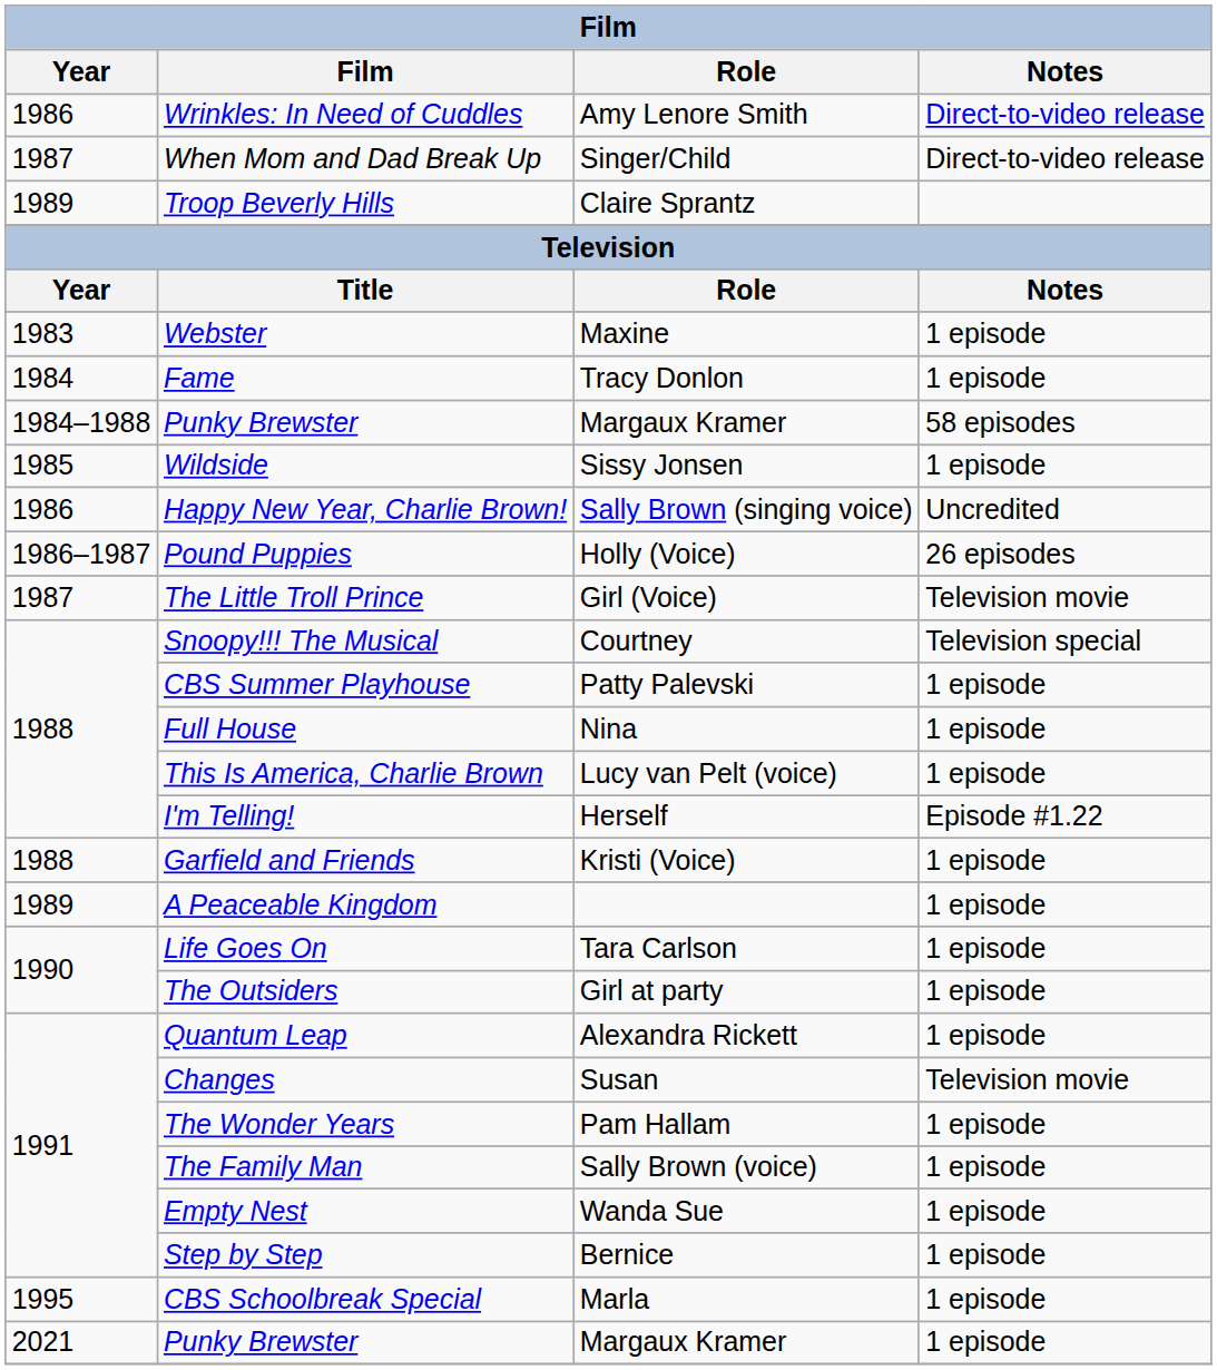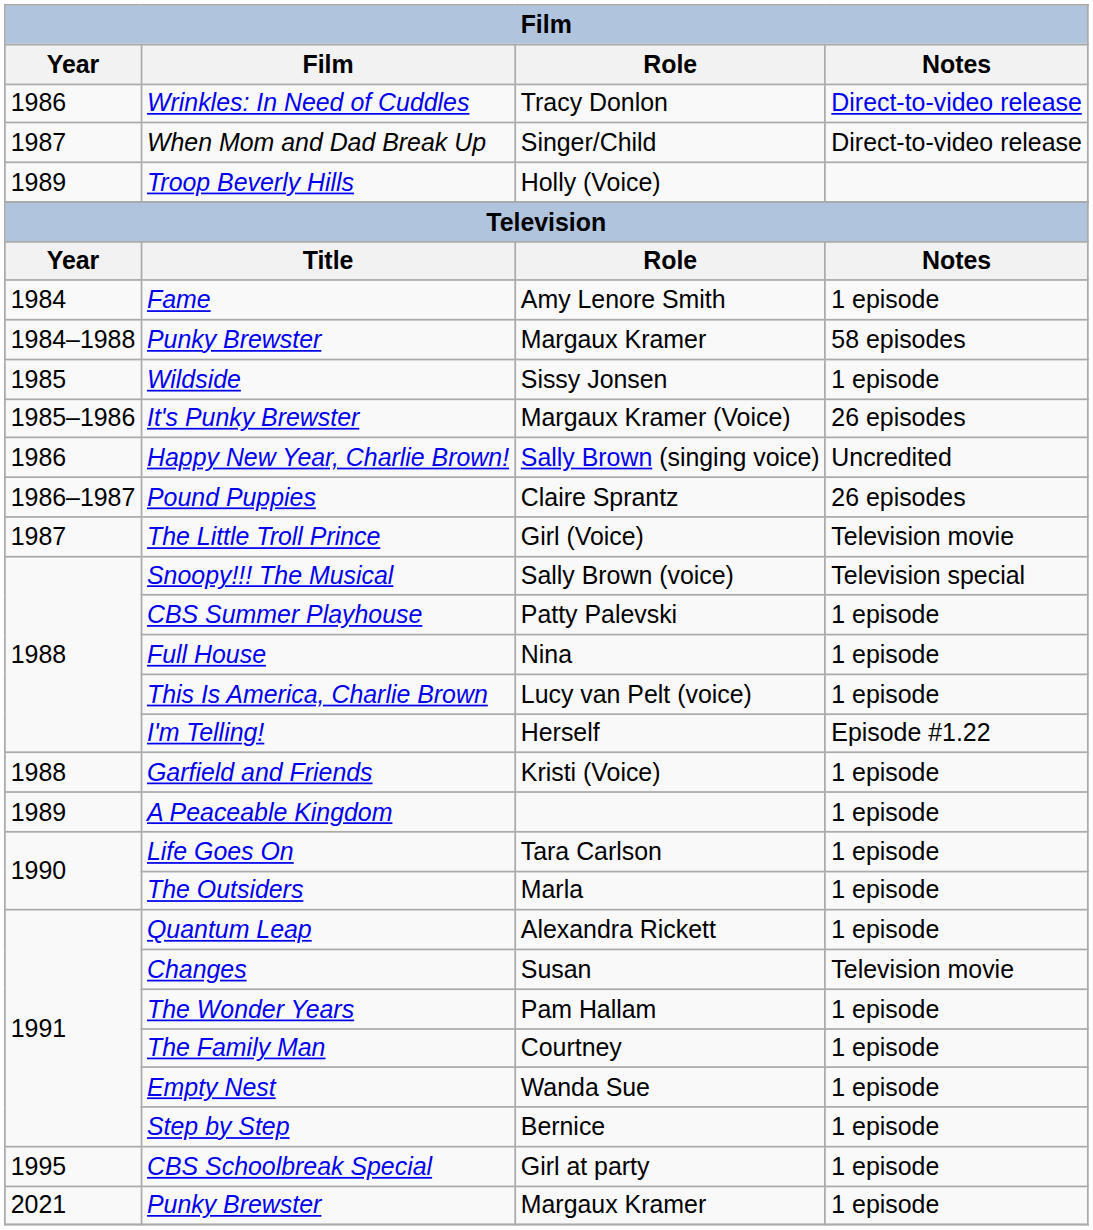 <table class="wikitable" style="font-size: 90%;">
 <tr>
 <th colspan="4" style="background: LightSteelBlue;">Film</th>
 </tr>
 <tr>
 <th>Year</th>
 <th>Film</th>
 <th>Role</th>
 <th>Notes</th>
 </tr>
 <tr>
 <td>1986</td>
 <td><em><a href='#'>Wrinkles: In Need of Cuddles</a></em></td>
-<td>Amy Lenore Smith</td>
+<td>Tracy Donlon</td>
 <td><a href='#'>Direct-to-video release</a></td>
 </tr>
 <tr>
 <td>1987</td>
 <td><em>When Mom and Dad Break Up</em></td>
 <td>Singer/Child</td>
 <td>Direct-to-video release</td>
 </tr>
 <tr>
 <td>1989</td>
 <td><em><a href='#'>Troop Beverly Hills</a></em></td>
-<td>Claire Sprantz</td>
+<td>Holly (Voice)</td>
 <td></td>
 </tr>
 <tr>
 </tr>
 <tr>
 <th colspan="4" style="background: LightSteelBlue;">Television</th>
 </tr>
 <tr>
 <th>Year</th>
 <th>Title</th>
 <th>Role</th>
 <th>Notes</th>
 </tr>
 <tr>
-<td>1983</td>
-<td><em><a href='#'>Webster</a></em></td>
-<td>Maxine</td>
-<td>1 episode</td>
-</tr>
-<tr>
 <td>1984</td>
 <td><em><a href='#'>Fame</a></em></td>
-<td>Tracy Donlon</td>
+<td>Amy Lenore Smith</td>
 <td>1 episode</td>
 </tr>
 <tr>
 <td>1984–1988</td>
 <td><em><a href='#'>Punky Brewster</a></em></td>
 <td>Margaux Kramer</td>
 <td>58 episodes</td>
 </tr>
 <tr>
 <td>1985</td>
 <td><em><a href='#'>Wildside</a></em></td>
 <td>Sissy Jonsen</td>
 <td>1 episode</td>
 </tr>
 <tr>
+<td>1985–1986</td>
+<td><em><a href='#'>It's Punky Brewster</a></em></td>
+<td>Margaux Kramer (Voice)</td>
+<td>26 episodes</td>
+</tr>
+<tr>
 <td>1986</td>
 <td><em><a href='#'>Happy New Year, Charlie Brown!</a></em></td>
 <td><a href='#'>Sally Brown</a> (singing voice)</td>
 <td>Uncredited</td>
 </tr>
 <tr>
 <td>1986–1987</td>
 <td><em><a href='#'>Pound Puppies</a></em></td>
-<td>Holly (Voice)</td>
+<td>Claire Sprantz</td>
 <td>26 episodes</td>
 </tr>
 <tr>
 <td>1987</td>
 <td><em><a href='#'>The Little Troll Prince</a></em></td>
 <td>Girl (Voice)</td>
 <td>Television movie</td>
 </tr>
 <tr>
 <td rowspan=5>1988</td>
 <td><em><a href='#'>Snoopy!!! The Musical</a></em></td>
-<td>Courtney</td>
+<td>Sally Brown (voice)</td>
 <td>Television special</td>
 </tr>
 <tr>
 <td><em><a href='#'>CBS Summer Playhouse</a></em></td>
 <td>Patty Palevski</td>
 <td>1 episode</td>
 </tr>
 <tr>
 <td><em><a href='#'>Full House</a></em></td>
 <td>Nina</td>
 <td>1 episode</td>
 </tr>
 <tr>
 <td><em><a href='#'>This Is America, Charlie Brown</a></em></td>
 <td>Lucy van Pelt (voice)</td>
 <td>1 episode</td>
 </tr>
 <tr>
 <td><em><a href='#'>I'm Telling!</a></em></td>
 <td>Herself</td>
 <td>Episode #1.22</td>
 </tr>
 <tr>
 <td>1988</td>
 <td><em><a href='#'>Garfield and Friends</a></em></td>
 <td>Kristi (Voice)</td>
 <td>1 episode</td>
 </tr>
 <tr>
 <td>1989</td>
 <td><em><a href='#'>A Peaceable Kingdom</a></em></td>
 <td></td>
 <td>1 episode</td>
 </tr>
 <tr>
 <td rowspan=2>1990</td>
 <td><em><a href='#'>Life Goes On</a></em></td>
 <td>Tara Carlson</td>
 <td>1 episode</td>
 </tr>
 <tr>
 <td><em><a href='#'>The Outsiders</a></em></td>
-<td>Girl at party</td>
+<td>Marla</td>
 <td>1 episode</td>
 </tr>
 <tr>
 <td rowspan=6>1991</td>
 <td><em><a href='#'>Quantum Leap</a></em></td>
 <td>Alexandra Rickett</td>
 <td>1 episode</td>
 </tr>
 <tr>
 <td><em><a href='#'>Changes</a></em></td>
 <td>Susan</td>
 <td>Television movie</td>
 </tr>
 <tr>
 <td><em><a href='#'>The Wonder Years</a></em></td>
 <td>Pam Hallam</td>
 <td>1 episode</td>
 </tr>
 <tr>
 <td><em><a href='#'>The Family Man</a></em></td>
-<td>Sally Brown (voice)</td>
+<td>Courtney</td>
 <td>1 episode</td>
 </tr>
 <tr>
 <td><em><a href='#'>Empty Nest</a></em></td>
 <td>Wanda Sue</td>
 <td>1 episode</td>
 </tr>
 <tr>
 <td><em><a href='#'>Step by Step</a></em></td>
 <td>Bernice</td>
 <td>1 episode</td>
 </tr>
 <tr>
 <td>1995</td>
 <td><em><a href='#'>CBS Schoolbreak Special</a></em></td>
-<td>Marla</td>
+<td>Girl at party</td>
 <td>1 episode</td>
 </tr>
 <tr>
 <td>2021</td>
 <td><em><a href='#'>Punky Brewster</a></em></td>
 <td>Margaux Kramer</td>
 <td>1 episode</td>
 </tr>
 <tr>
 </tr>
 </table>
